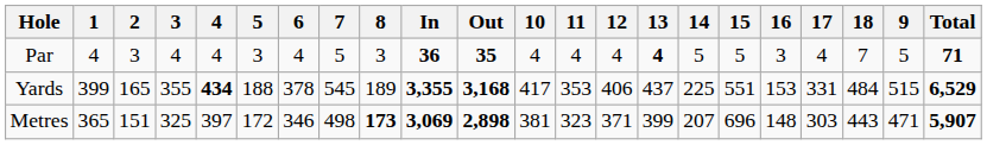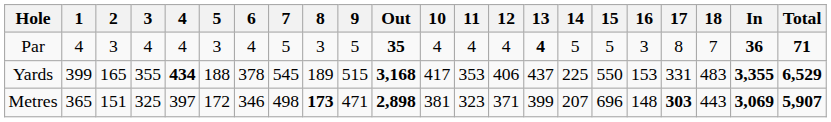 <table class="wikitable" style="text-align:center">
 <tr>
 <th align="left">Hole</th>
 <th>1</th>
 <th>2</th>
 <th>3</th>
 <th>4</th>
 <th>5</th>
 <th>6</th>
 <th>7</th>
 <th>8</th>
-<th>In</th>
+<th>9</th>
 <th>Out</th>
 <th>10</th>
 <th>11</th>
 <th>12</th>
 <th>13</th>
 <th>14</th>
 <th>15</th>
 <th>16</th>
 <th>17</th>
 <th>18</th>
-<th>9</th>
+<th>In</th>
 <th>Total</th>
 </tr>
 <tr>
 <td align="center">Par</td>
 <td>4</td>
 <td>3</td>
 <td>4</td>
 <td>4</td>
 <td>3</td>
 <td>4</td>
 <td>5</td>
 <td>3</td>
-<td><strong>36</strong></td>
+<td>5</td>
 <td><strong>35</strong></td>
 <td>4</td>
 <td>4</td>
 <td>4</td>
 <td><strong>4</strong></td>
 <td>5</td>
 <td>5</td>
 <td>3</td>
-<td>4</td>
+<td>8</td>
 <td>7</td>
-<td>5</td>
+<td><strong>36</strong></td>
 <td><strong>71</strong></td>
 </tr>
 <tr>
 <td align="center">Yards</td>
 <td>399</td>
 <td>165</td>
 <td>355</td>
 <td><strong>434</strong></td>
 <td>188</td>
 <td>378</td>
 <td>545</td>
 <td>189</td>
-<td><strong>3,355</strong></td>
+<td>515</td>
 <td><strong>3,168</strong></td>
 <td>417</td>
 <td>353</td>
 <td>406</td>
 <td>437</td>
 <td>225</td>
-<td>551</td>
+<td>550</td>
 <td>153</td>
 <td>331</td>
-<td>484</td>
-<td>515</td>
+<td>483</td>
+<td><strong>3,355</strong></td>
 <td><strong>6,529</strong></td>
 </tr>
 <tr>
 <td align="center">Metres</td>
 <td>365</td>
 <td>151</td>
 <td>325</td>
 <td>397</td>
 <td>172</td>
 <td>346</td>
 <td>498</td>
 <td><strong>173</strong></td>
-<td><strong>3,069</strong></td>
+<td>471</td>
 <td><strong>2,898</strong></td>
 <td>381</td>
 <td>323</td>
 <td>371</td>
 <td>399</td>
 <td>207</td>
 <td>696</td>
 <td>148</td>
-<td>303</td>
+<td><strong>303</strong></td>
 <td>443</td>
-<td>471</td>
+<td><strong>3,069</strong></td>
 <td><strong>5,907</strong></td>
 </tr>
 </table>
